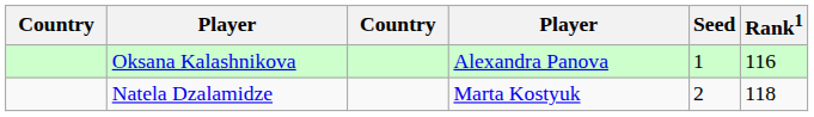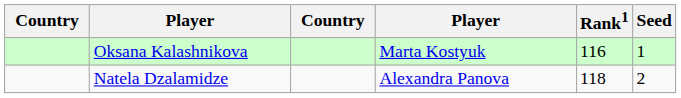 <table class="sortable wikitable">
 <tr>
 <th width="70">Country</th>
 <th width="175">Player</th>
 <th width="70">Country</th>
 <th width="175">Player</th>
+<th>Rank<sup>1</sup></th>
 <th>Seed</th>
-<th>Rank<sup>1</sup></th>
 </tr>
 <tr style="background:#cfc;">
 <td></td>
 <td><a href='#'>Oksana Kalashnikova</a></td>
 <td></td>
-<td><a href='#'>Alexandra Panova</a></td>
+<td><a href='#'>Marta Kostyuk</a></td>
+<td>116</td>
 <td>1</td>
-<td>116</td>
 </tr>
 <tr>
 <td></td>
 <td><a href='#'>Natela Dzalamidze</a></td>
 <td></td>
-<td><a href='#'>Marta Kostyuk</a></td>
+<td><a href='#'>Alexandra Panova</a></td>
+<td>118</td>
 <td>2</td>
-<td>118</td>
 </tr>
 </table>
